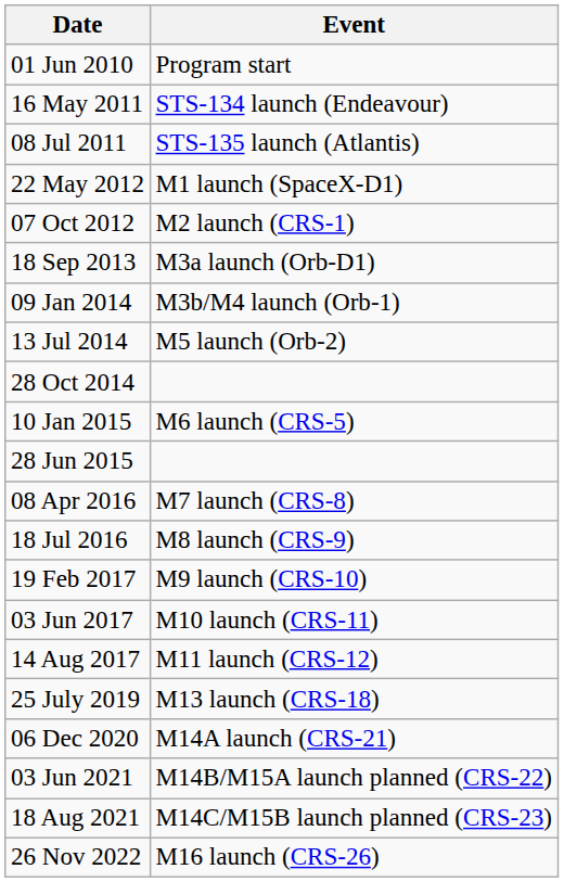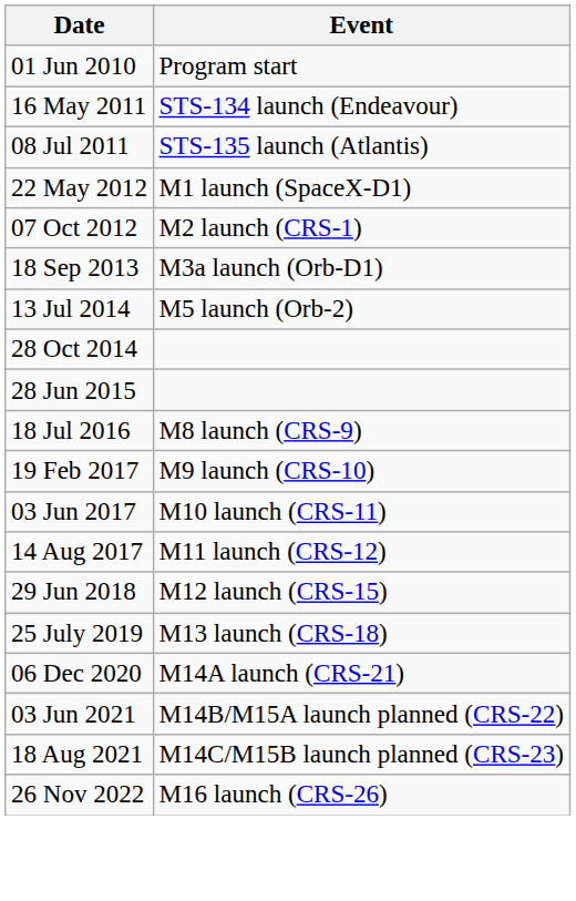 <table table class=wikitable>
 <tr>
 <th>Date</th>
 <th>Event</th>
 </tr>
 <tr>
 <td>01 Jun 2010</td>
 <td>Program start</td>
 </tr>
 <tr>
 <td>16 May 2011</td>
 <td><a href='#'>STS-134</a> launch (Endeavour)</td>
 </tr>
 <tr>
 <td>08 Jul 2011</td>
 <td><a href='#'>STS-135</a> launch (Atlantis)</td>
 </tr>
 <tr>
 <td>22 May 2012</td>
 <td>M1 launch (SpaceX-D1)</td>
 </tr>
 <tr>
 <td>07 Oct 2012</td>
 <td>M2 launch (<a href='#'>CRS-1</a>)</td>
 </tr>
 <tr>
 <td>18 Sep 2013</td>
 <td>M3a launch (Orb-D1)</td>
 </tr>
 <tr>
-<td>09 Jan 2014</td>
-<td>M3b/M4 launch (Orb-1)</td>
-</tr>
-<tr>
 <td>13 Jul 2014</td>
 <td>M5 launch (Orb-2)</td>
 </tr>
 <tr>
 <td>28 Oct 2014</td>
 <td></td>
 </tr>
 <tr>
-<td>10 Jan 2015</td>
-<td>M6 launch (<a href='#'>CRS-5</a>)</td>
-</tr>
-<tr>
 <td>28 Jun 2015</td>
 <td></td>
-</tr>
-<tr>
-<td>08 Apr 2016</td>
-<td>M7 launch (<a href='#'>CRS-8</a>)</td>
 </tr>
 <tr>
 <td>18 Jul 2016</td>
 <td>M8 launch (<a href='#'>CRS-9</a>)</td>
 </tr>
 <tr>
 <td>19 Feb 2017</td>
 <td>M9 launch (<a href='#'>CRS-10</a>)</td>
 </tr>
 <tr>
 <td>03 Jun 2017</td>
 <td>M10 launch (<a href='#'>CRS-11</a>)</td>
 </tr>
 <tr>
 <td>14 Aug 2017</td>
 <td>M11 launch (<a href='#'>CRS-12</a>)</td>
+</tr>
+<tr>
+<td>29 Jun 2018</td>
+<td>M12 launch (<a href='#'>CRS-15</a>)</td>
 </tr>
 <tr>
 <td>25 July 2019</td>
 <td>M13 launch (<a href='#'>CRS-18</a>)</td>
 </tr>
 <tr>
 <td>06 Dec 2020</td>
 <td>M14A launch (<a href='#'>CRS-21</a>)</td>
 </tr>
 <tr>
 <td>03 Jun 2021</td>
 <td>M14B/M15A launch planned (<a href='#'>CRS-22</a>)</td>
 </tr>
 <tr>
 <td>18 Aug 2021</td>
 <td>M14C/M15B launch planned (<a href='#'>CRS-23</a>)</td>
 </tr>
 <tr>
 <td>26 Nov 2022</td>
 <td>M16 launch (<a href='#'>CRS-26</a>)</td>
 </tr>
 </table>
